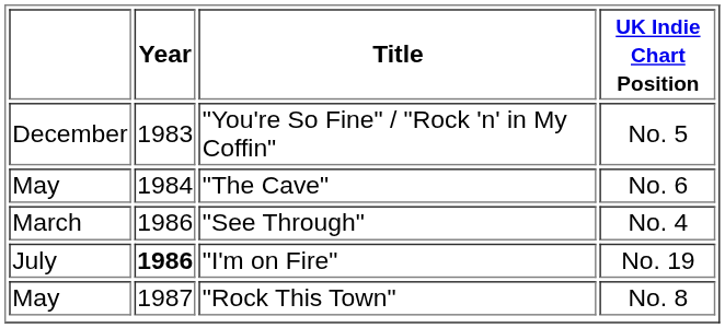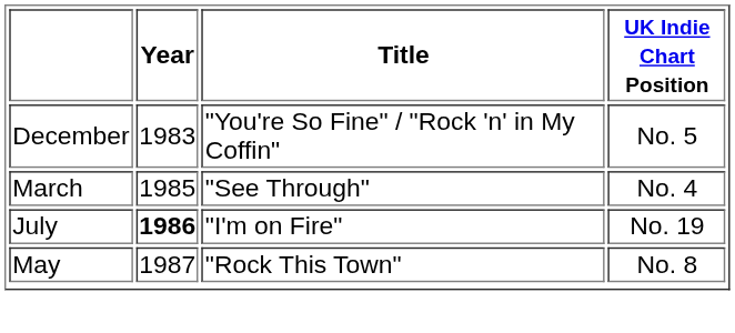 <table border="1" cellpadding="1">
 <tr>
 <th width="30"></th>
 <th width="30"><strong>Year</strong></th>
 <th width="250"><strong>Title</strong></th>
 <th width="70"><strong><small><a href='#'>UK Indie Chart</a> Position</small></strong></th>
 </tr>
 <tr>
 <td>December</td>
 <td>1983</td>
 <td>"You're So Fine" / "Rock 'n' in My Coffin"</td>
 <td align="center">No. 5</td>
 </tr>
 <tr>
-<td>May</td>
-<td>1984</td>
-<td>"The Cave"</td>
-<td align="center">No. 6</td>
-</tr>
-<tr>
 <td>March</td>
-<td>1986</td>
+<td>1985</td>
 <td>"See Through"</td>
 <td align="center">No. 4</td>
 </tr>
 <tr>
 <td>July</td>
 <td><strong>1986</strong></td>
 <td>"I'm on Fire"</td>
 <td align="center">No. 19</td>
 </tr>
 <tr>
 <td>May</td>
 <td>1987</td>
 <td>"Rock This Town"</td>
 <td align="center">No. 8</td>
 </tr>
 <tr>
 </tr>
 </table>
